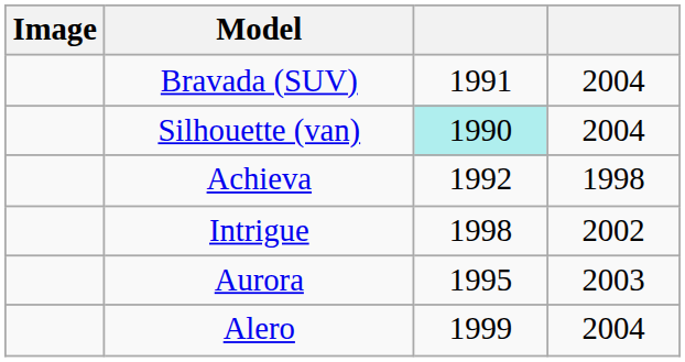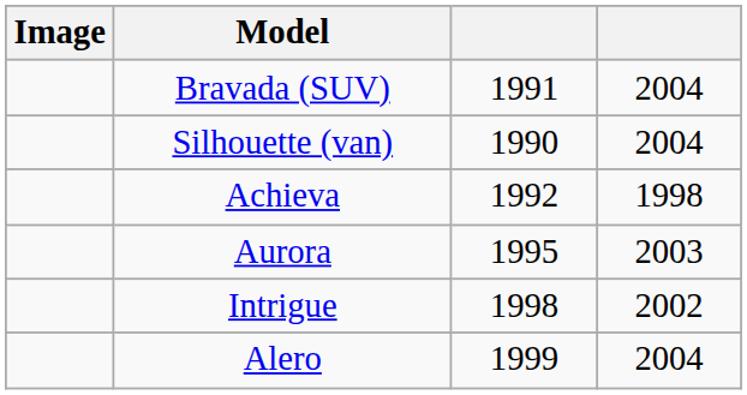 <table class="wikitable" style="text-align:center; width: %">
 <tr>
 <th>Image</th>
 <th width=150px>Model</th>
 <th width=60px></th>
 <th width=60px></th>
 </tr>
 <tr>
 <td></td>
 <td><a href='#'>Bravada (SUV)</a></td>
 <td>1991</td>
 <td>2004</td>
 </tr>
 <tr>
 <td></td>
 <td><a href='#'>Silhouette (van)</a></td>
-<td style="background: paleturquoise;">1990</td>
+<td>1990</td>
 <td>2004</td>
 </tr>
 <tr>
 <td></td>
 <td><a href='#'>Achieva</a></td>
 <td>1992</td>
 <td>1998</td>
 </tr>
 <tr>
 <td></td>
+<td><a href='#'>Aurora</a></td>
+<td>1995</td>
+<td>2003</td>
+</tr>
+<tr>
+<td></td>
 <td><a href='#'>Intrigue</a></td>
 <td>1998</td>
 <td>2002</td>
-</tr>
-<tr>
-<td></td>
-<td><a href='#'>Aurora</a></td>
-<td>1995</td>
-<td>2003</td>
 </tr>
 <tr>
 <td></td>
 <td><a href='#'>Alero</a></td>
 <td>1999</td>
 <td>2004</td>
 </tr>
 </table>
